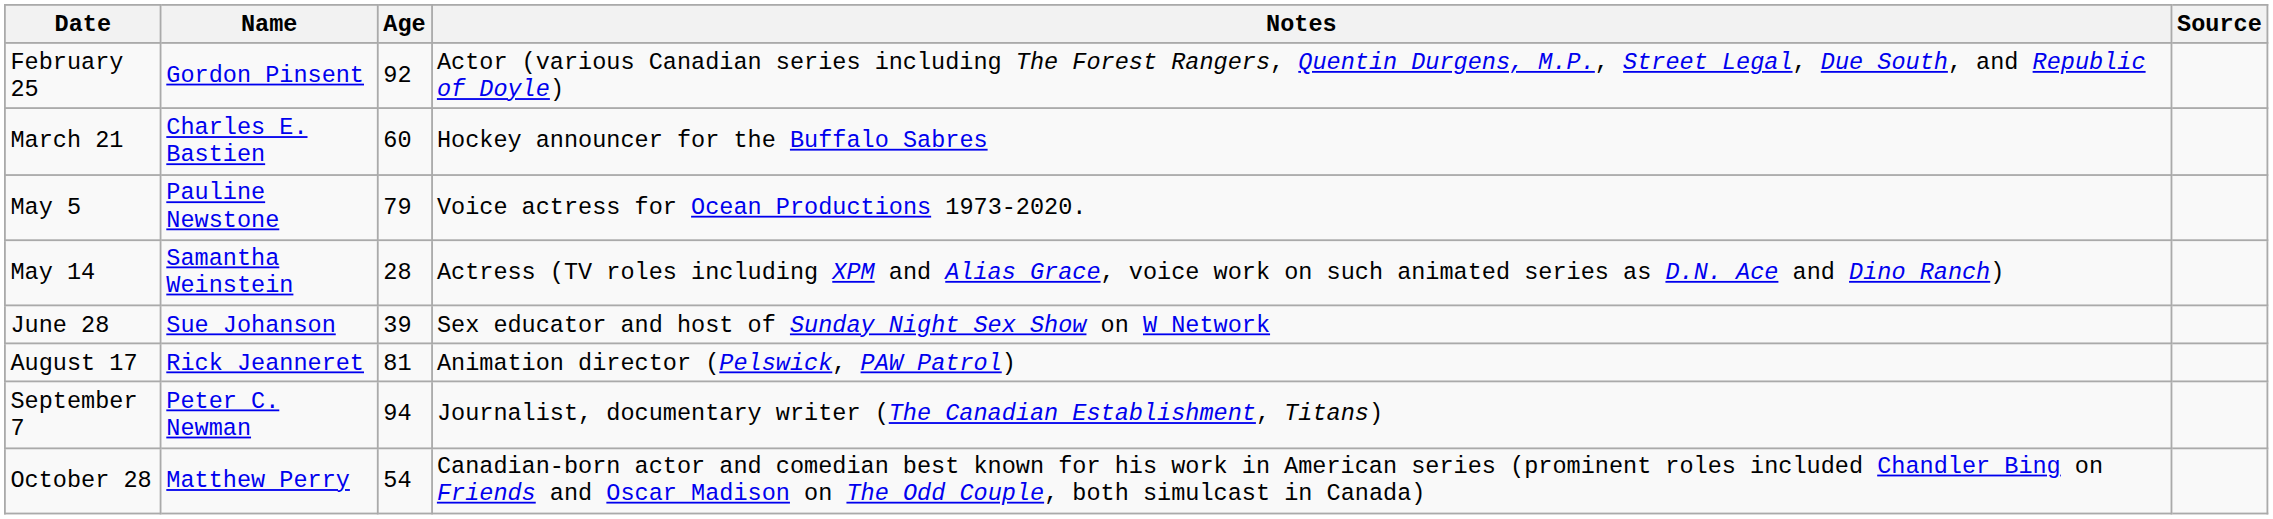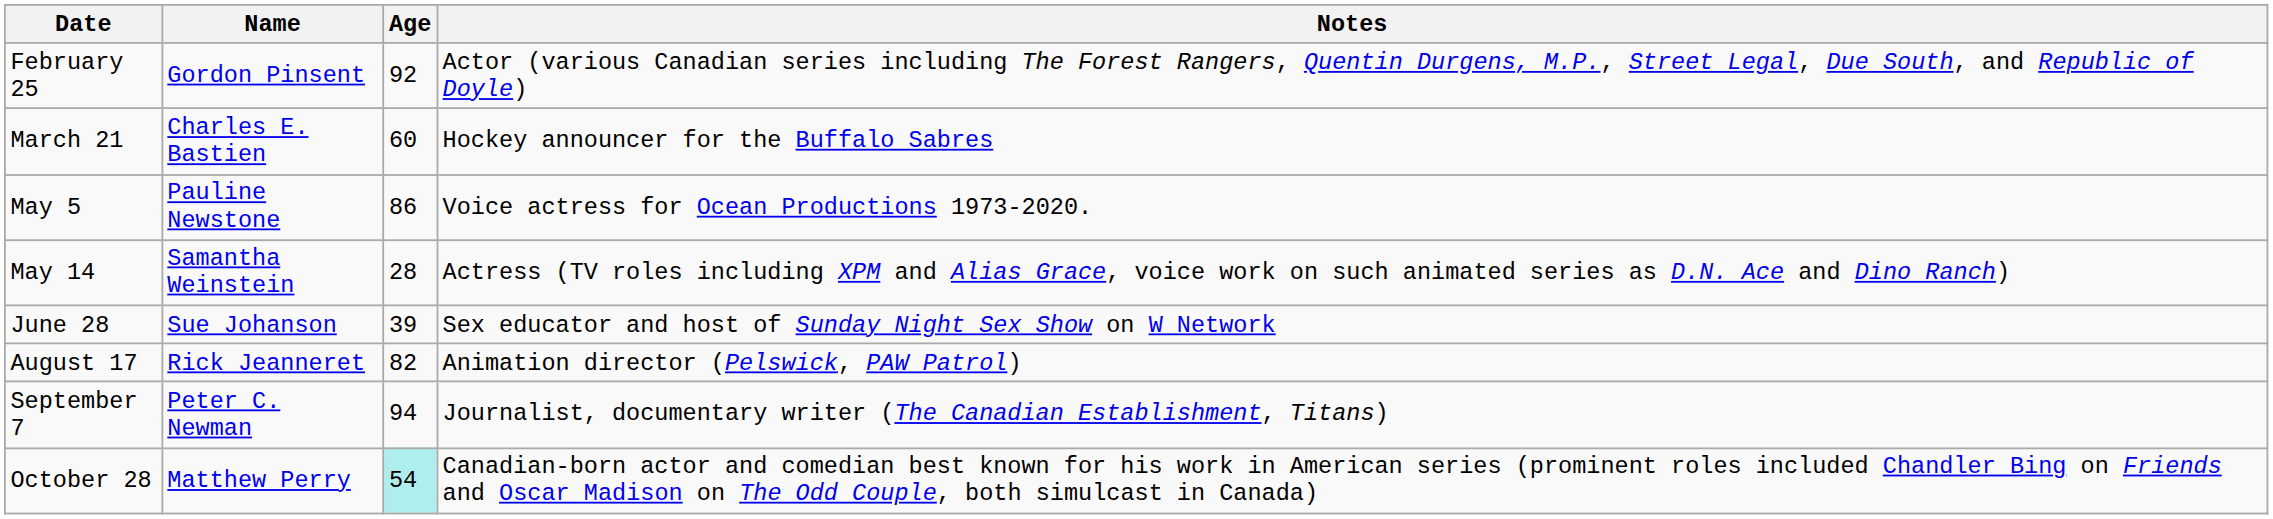 <table class="wikitable sortable">
 <tr>
 <th>Date</th>
 <th>Name</th>
 <th>Age</th>
 <th>Notes</th>
-<th>Source</th>
 </tr>
 <tr>
 <td>February 25</td>
 <td><a href='#'>Gordon Pinsent</a></td>
 <td>92</td>
 <td>Actor (various Canadian series including <em>The Forest Rangers</em>, <em><a href='#'>Quentin Durgens, M.P.</a></em>, <em><a href='#'>Street Legal</a></em>, <em><a href='#'>Due South</a></em>, and <em><a href='#'>Republic of Doyle</a></em>)</td>
-<td></td>
 </tr>
 <tr>
 <td>March 21</td>
 <td><a href='#'>Charles E. Bastien</a></td>
 <td>60</td>
 <td>Hockey announcer for the <a href='#'>Buffalo Sabres</a></td>
-<td></td>
 </tr>
 <tr>
 <td>May 5</td>
 <td><a href='#'>Pauline Newstone</a></td>
-<td>79</td>
+<td>86</td>
 <td>Voice actress for <a href='#'>Ocean Productions</a> 1973-2020.</td>
-<td></td>
 </tr>
 <tr>
 <td>May 14</td>
 <td><a href='#'>Samantha Weinstein</a></td>
 <td>28</td>
 <td>Actress (TV roles including <em><a href='#'>XPM</a></em> and <em><a href='#'>Alias Grace</a></em>, voice work on such animated series as <em><a href='#'>D.N. Ace</a></em> and <em><a href='#'>Dino Ranch</a></em>)</td>
-<td></td>
 </tr>
 <tr>
 <td>June 28</td>
 <td><a href='#'>Sue Johanson</a></td>
 <td>39</td>
 <td>Sex educator and host of <em><a href='#'>Sunday Night Sex Show</a></em> on <a href='#'>W Network</a></td>
-<td></td>
 </tr>
 <tr>
 <td>August 17</td>
 <td><a href='#'>Rick Jeanneret</a></td>
-<td>81</td>
+<td>82</td>
 <td>Animation director (<em><a href='#'>Pelswick</a></em>, <em><a href='#'>PAW Patrol</a></em>)</td>
-<td></td>
 </tr>
 <tr>
 <td>September 7</td>
 <td><a href='#'>Peter C. Newman</a></td>
 <td>94</td>
 <td>Journalist, documentary writer (<em><a href='#'>The Canadian Establishment</a></em>, <em>Titans</em>)</td>
-<td></td>
 </tr>
 <tr>
 <td>October 28</td>
 <td><a href='#'>Matthew Perry</a></td>
-<td>54</td>
+<td style="background: paleturquoise;">54</td>
 <td>Canadian-born actor and comedian best known for his work in American series (prominent roles included <a href='#'>Chandler Bing</a> on <em><a href='#'>Friends</a></em> and <a href='#'>Oscar Madison</a> on <em><a href='#'>The Odd Couple</a></em>, both simulcast in Canada)</td>
-<td></td>
 </tr>
 </table>
